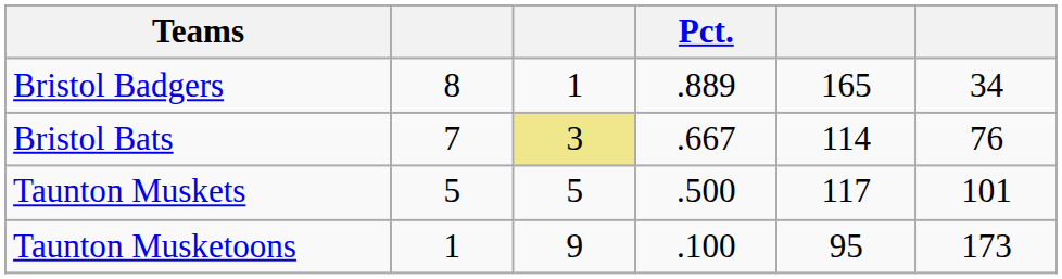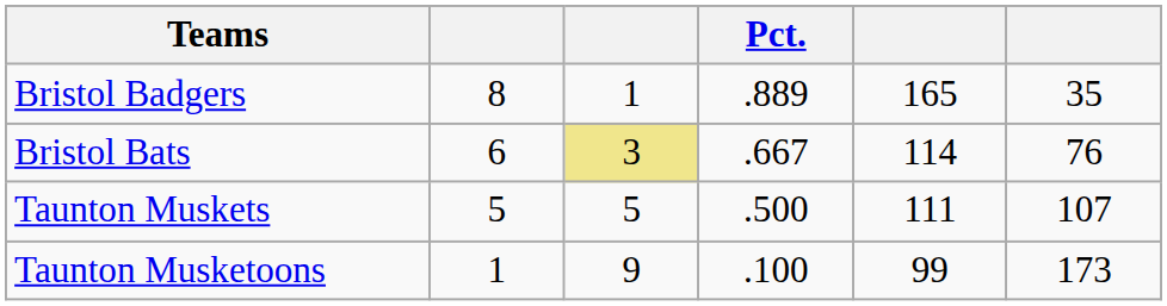 <table class="wikitable sortable" width=500 style="text-align:center;">
 <tr>
 <th width="22%">Teams</th>
 <th width="7%"></th>
 <th width="7%"></th>
 <th width="8%"><a href='#'>Pct.</a></th>
 <th width="8%"></th>
 <th width="8%"></th>
 </tr>
 <tr>
 <td align=left><a href='#'>Bristol Badgers</a></td>
 <td>8</td>
 <td>1</td>
 <td>.889</td>
 <td>165</td>
-<td>34</td>
+<td>35</td>
 </tr>
 <tr>
 <td align=left><a href='#'>Bristol Bats</a></td>
-<td>7</td>
+<td>6</td>
 <td style="background: khaki;">3</td>
 <td>.667</td>
 <td>114</td>
 <td>76</td>
 </tr>
 <tr>
 <td align=left><a href='#'>Taunton Muskets</a></td>
 <td>5</td>
 <td>5</td>
 <td>.500</td>
-<td>117</td>
-<td>101</td>
+<td>111</td>
+<td>107</td>
 </tr>
 <tr>
 <td align=left><a href='#'>Taunton Musketoons</a></td>
 <td>1</td>
 <td>9</td>
 <td>.100</td>
-<td>95</td>
+<td>99</td>
 <td>173</td>
 </tr>
 </table>
